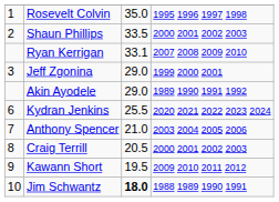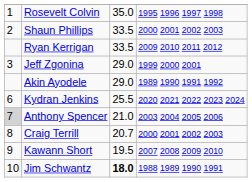 <table class="wikitable">
 <tr>
 </tr>
 <tr>
 <td>1</td>
 <td><a href='#'>Rosevelt Colvin</a></td>
 <td>35.0</td>
 <td style="font-size:80%;"><a href='#'>1995</a> <a href='#'>1996</a> <a href='#'>1997</a> <a href='#'>1998</a></td>
 </tr>
 <tr>
 <td>2</td>
 <td><a href='#'>Shaun Phillips</a></td>
 <td>33.5</td>
 <td style="font-size:80%;"><a href='#'>2000</a> <a href='#'>2001</a> <a href='#'>2002</a> <a href='#'>2003</a></td>
 </tr>
 <tr>
 <td></td>
 <td><a href='#'>Ryan Kerrigan</a></td>
-<td>33.1</td>
-<td style="font-size:80%;"><a href='#'>2007</a> <a href='#'>2008</a> <a href='#'>2009</a> <a href='#'>2010</a></td>
+<td>33.5</td>
+<td style="font-size:80%;"><a href='#'>2009</a> <a href='#'>2010</a> <a href='#'>2011</a> <a href='#'>2012</a></td>
 </tr>
 <tr>
 <td>3</td>
 <td><a href='#'>Jeff Zgonina</a></td>
 <td>29.0</td>
 <td style="font-size:80%;"><a href='#'>1999</a> <a href='#'>2000</a> <a href='#'>2001</a></td>
 </tr>
 <tr>
 <td></td>
 <td><a href='#'>Akin Ayodele</a></td>
 <td>29.0</td>
 <td style="font-size:80%;"><a href='#'>1989</a> <a href='#'>1990</a> <a href='#'>1991</a> <a href='#'>1992</a></td>
 </tr>
 <tr>
 <td>6</td>
 <td><a href='#'>Kydran Jenkins</a></td>
 <td>25.5</td>
 <td style="font-size:80%;"><a href='#'>2020</a> <a href='#'>2021</a> <a href='#'>2022</a> <a href='#'>2023</a> <a href='#'>2024</a></td>
 </tr>
 <tr>
-<td>7</td>
+<td style="background: lightgrey;">7</td>
 <td><a href='#'>Anthony Spencer</a></td>
 <td>21.0</td>
 <td style="font-size:80%;"><a href='#'>2003</a> <a href='#'>2004</a> <a href='#'>2005</a> <a href='#'>2006</a></td>
 </tr>
 <tr>
 <td>8</td>
 <td><a href='#'>Craig Terrill</a></td>
-<td>20.5</td>
+<td>20.7</td>
 <td style="font-size:80%;"><a href='#'>2000</a> <a href='#'>2001</a> <a href='#'>2002</a> <a href='#'>2003</a></td>
 </tr>
 <tr>
 <td>9</td>
 <td><a href='#'>Kawann Short</a></td>
 <td>19.5</td>
-<td style="font-size:80%;"><a href='#'>2009</a> <a href='#'>2010</a> <a href='#'>2011</a> <a href='#'>2012</a></td>
+<td style="font-size:80%;"><a href='#'>2007</a> <a href='#'>2008</a> <a href='#'>2009</a> <a href='#'>2010</a></td>
 </tr>
 <tr>
 <td>10</td>
 <td><a href='#'>Jim Schwantz</a></td>
 <td><strong>18.0</strong></td>
 <td style="font-size:80%;"><a href='#'>1988</a> <a href='#'>1989</a> <a href='#'>1990</a> <a href='#'>1991</a></td>
 </tr>
 </table>
